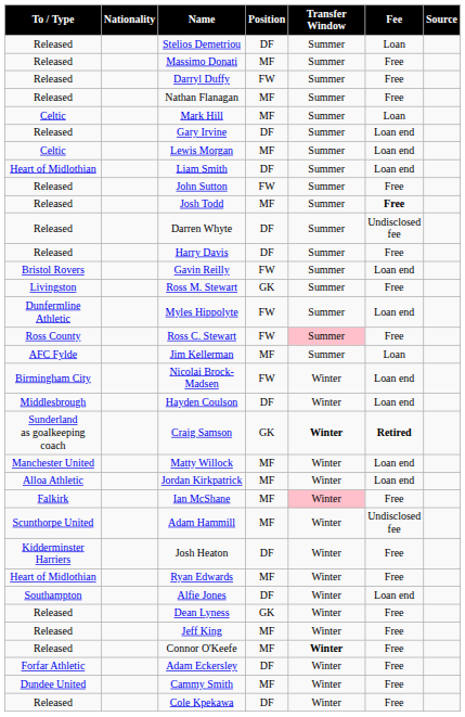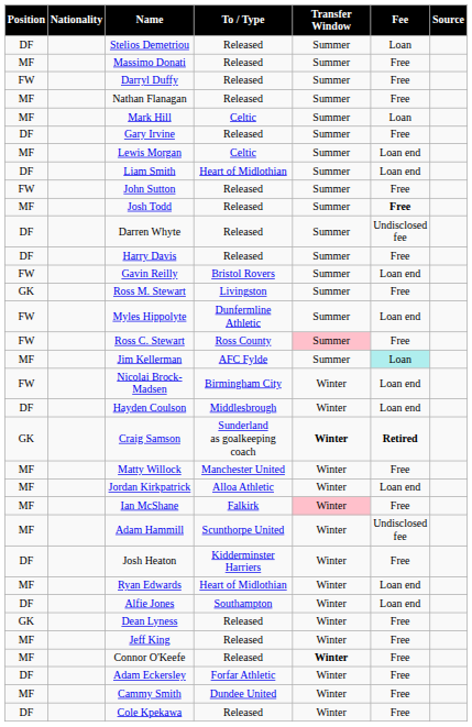 <table class="wikitable"  style="text-align:center; font-size:90%; ">
 <tr>
-<th style="background:#000000; color:white; width:165px;">To / Type</th>
+<th style="background:#000000; color:white; width:50px;">Position</th>
 <th style="background:#000000; color:white; width:50px;">Nationality</th>
 <th style="background:#000000; color:white; width:165px;">Name</th>
-<th style="background:#000000; color:white; width:50px;">Position</th>
+<th style="background:#000000; color:white; width:165px;">To / Type</th>
 <th style="background:#000000; color:white; width:150px;">Transfer Window</th>
 <th style="background:#000000; color:white; width:70px;">Fee</th>
 <th style="background:#000000; color:white; width:25px;">Source</th>
 </tr>
 <tr>
-<td>Released</td>
+<td>DF</td>
 <td></td>
 <td><a href='#'>Stelios Demetriou</a></td>
-<td>DF</td>
+<td>Released</td>
 <td>Summer</td>
 <td>Loan</td>
 <td></td>
 </tr>
 <tr>
-<td>Released</td>
+<td>MF</td>
 <td></td>
 <td><a href='#'>Massimo Donati</a></td>
-<td>MF</td>
+<td>Released</td>
 <td>Summer</td>
 <td>Free</td>
 <td></td>
 </tr>
 <tr>
-<td>Released</td>
+<td>FW</td>
 <td></td>
 <td><a href='#'>Darryl Duffy</a></td>
-<td>FW</td>
+<td>Released</td>
 <td>Summer</td>
 <td>Free</td>
 <td></td>
 </tr>
 <tr>
-<td>Released</td>
+<td>MF</td>
 <td></td>
 <td>Nathan Flanagan</td>
-<td>MF</td>
+<td>Released</td>
 <td>Summer</td>
 <td>Free</td>
 <td></td>
 </tr>
 <tr>
-<td><a href='#'>Celtic</a></td>
+<td>MF</td>
 <td></td>
 <td><a href='#'>Mark Hill</a></td>
-<td>MF</td>
+<td><a href='#'>Celtic</a></td>
 <td>Summer</td>
 <td>Loan</td>
 <td></td>
 </tr>
 <tr>
-<td>Released</td>
+<td>DF</td>
 <td></td>
 <td><a href='#'>Gary Irvine</a></td>
-<td>DF</td>
+<td>Released</td>
+<td>Summer</td>
+<td>Free</td>
+<td></td>
+</tr>
+<tr>
+<td>MF</td>
+<td></td>
+<td><a href='#'>Lewis Morgan</a></td>
+<td><a href='#'>Celtic</a></td>
 <td>Summer</td>
 <td>Loan end</td>
 <td></td>
 </tr>
 <tr>
-<td><a href='#'>Celtic</a></td>
+<td>DF</td>
 <td></td>
-<td><a href='#'>Lewis Morgan</a></td>
-<td>MF</td>
+<td><a href='#'>Liam Smith</a></td>
+<td><a href='#'>Heart of Midlothian</a></td>
 <td>Summer</td>
 <td>Loan end</td>
 <td></td>
 </tr>
 <tr>
-<td><a href='#'>Heart of Midlothian</a></td>
+<td>FW</td>
 <td></td>
-<td><a href='#'>Liam Smith</a></td>
+<td><a href='#'>John Sutton</a></td>
+<td>Released</td>
+<td>Summer</td>
+<td>Free</td>
+<td></td>
+</tr>
+<tr>
+<td>MF</td>
+<td></td>
+<td><a href='#'>Josh Todd</a></td>
+<td>Released</td>
+<td>Summer</td>
+<td><strong>Free</strong></td>
+<td></td>
+</tr>
+<tr>
 <td>DF</td>
+<td></td>
+<td>Darren Whyte</td>
+<td>Released</td>
+<td>Summer</td>
+<td>Undisclosed fee</td>
+<td></td>
+</tr>
+<tr>
+<td>DF</td>
+<td></td>
+<td><a href='#'>Harry Davis</a></td>
+<td>Released</td>
+<td>Summer</td>
+<td>Free</td>
+<td></td>
+</tr>
+<tr>
+<td>FW</td>
+<td></td>
+<td><a href='#'>Gavin Reilly</a></td>
+<td><a href='#'>Bristol Rovers</a></td>
 <td>Summer</td>
 <td>Loan end</td>
 <td></td>
 </tr>
 <tr>
-<td>Released</td>
+<td>GK</td>
 <td></td>
-<td><a href='#'>John Sutton</a></td>
-<td>FW</td>
+<td><a href='#'>Ross M. Stewart</a></td>
+<td><a href='#'>Livingston</a></td>
 <td>Summer</td>
 <td>Free</td>
 <td></td>
 </tr>
 <tr>
-<td>Released</td>
+<td>FW</td>
 <td></td>
-<td><a href='#'>Josh Todd</a></td>
-<td>MF</td>
-<td>Summer</td>
-<td><strong>Free</strong></td>
-<td></td>
-</tr>
-<tr>
-<td>Released</td>
-<td></td>
-<td>Darren Whyte</td>
-<td>DF</td>
-<td>Summer</td>
-<td>Undisclosed fee</td>
-<td></td>
-</tr>
-<tr>
-<td>Released</td>
-<td></td>
-<td><a href='#'>Harry Davis</a></td>
-<td>DF</td>
-<td>Summer</td>
-<td>Free</td>
-<td></td>
-</tr>
-<tr>
-<td><a href='#'>Bristol Rovers</a></td>
-<td></td>
-<td><a href='#'>Gavin Reilly</a></td>
-<td>FW</td>
+<td><a href='#'>Myles Hippolyte</a></td>
+<td><a href='#'>Dunfermline Athletic</a></td>
 <td>Summer</td>
 <td>Loan end</td>
 <td></td>
 </tr>
 <tr>
-<td><a href='#'>Livingston</a></td>
-<td></td>
-<td><a href='#'>Ross M. Stewart</a></td>
-<td>GK</td>
-<td>Summer</td>
-<td>Free</td>
-<td></td>
-</tr>
-<tr>
-<td><a href='#'>Dunfermline Athletic</a></td>
-<td></td>
-<td><a href='#'>Myles Hippolyte</a></td>
 <td>FW</td>
-<td>Summer</td>
-<td>Loan end</td>
-<td></td>
-</tr>
-<tr>
-<td><a href='#'>Ross County</a></td>
 <td></td>
 <td><a href='#'>Ross C. Stewart</a></td>
-<td>FW</td>
+<td><a href='#'>Ross County</a></td>
 <td style="background: pink;">Summer</td>
 <td>Free</td>
 <td></td>
 </tr>
 <tr>
-<td><a href='#'>AFC Fylde</a></td>
+<td>MF</td>
 <td></td>
 <td><a href='#'>Jim Kellerman</a></td>
-<td>MF</td>
+<td><a href='#'>AFC Fylde</a></td>
 <td>Summer</td>
-<td>Loan</td>
+<td style="background: paleturquoise;">Loan</td>
 <td></td>
 </tr>
 <tr>
-<td><a href='#'>Birmingham City</a></td>
+<td>FW</td>
 <td></td>
 <td><a href='#'>Nicolai Brock-Madsen</a></td>
-<td>FW</td>
+<td><a href='#'>Birmingham City</a></td>
 <td>Winter</td>
 <td>Loan end</td>
 <td></td>
 </tr>
 <tr>
-<td><a href='#'>Middlesbrough</a></td>
+<td>DF</td>
 <td></td>
 <td><a href='#'>Hayden Coulson</a></td>
-<td>DF</td>
+<td><a href='#'>Middlesbrough</a></td>
 <td>Winter</td>
 <td>Loan end</td>
 <td></td>
 </tr>
 <tr>
-<td><a href='#'>Sunderland</a> <br>as goalkeeping coach</td>
+<td>GK</td>
 <td></td>
 <td><a href='#'>Craig Samson</a></td>
-<td>GK</td>
+<td><a href='#'>Sunderland</a> <br>as goalkeeping coach</td>
 <td><strong>Winter</strong></td>
 <td><strong>Retired</strong></td>
 <td></td>
 </tr>
 <tr>
-<td><a href='#'>Manchester United</a></td>
+<td>MF</td>
 <td></td>
 <td><a href='#'>Matty Willock</a></td>
+<td><a href='#'>Manchester United</a></td>
+<td>Winter</td>
+<td>Free</td>
+<td></td>
+</tr>
+<tr>
 <td>MF</td>
+<td></td>
+<td><a href='#'>Jordan Kirkpatrick</a></td>
+<td><a href='#'>Alloa Athletic</a></td>
 <td>Winter</td>
 <td>Loan end</td>
 <td></td>
 </tr>
 <tr>
-<td><a href='#'>Alloa Athletic</a></td>
+<td>MF</td>
 <td></td>
-<td><a href='#'>Jordan Kirkpatrick</a></td>
+<td><a href='#'>Ian McShane</a></td>
+<td><a href='#'>Falkirk</a></td>
+<td style="background: pink;">Winter</td>
+<td>Free</td>
+<td></td>
+</tr>
+<tr>
 <td>MF</td>
+<td></td>
+<td><a href='#'>Adam Hammill</a></td>
+<td><a href='#'>Scunthorpe United</a></td>
+<td>Winter</td>
+<td>Undisclosed fee</td>
+<td></td>
+</tr>
+<tr>
+<td>DF</td>
+<td></td>
+<td>Josh Heaton</td>
+<td><a href='#'>Kidderminster Harriers</a></td>
+<td>Winter</td>
+<td>Free</td>
+<td></td>
+</tr>
+<tr>
+<td>MF</td>
+<td></td>
+<td><a href='#'>Ryan Edwards</a></td>
+<td><a href='#'>Heart of Midlothian</a></td>
 <td>Winter</td>
 <td>Loan end</td>
 <td></td>
 </tr>
 <tr>
-<td><a href='#'>Falkirk</a></td>
+<td>DF</td>
 <td></td>
-<td><a href='#'>Ian McShane</a></td>
-<td>MF</td>
-<td style="background: pink;">Winter</td>
-<td>Free</td>
+<td><a href='#'>Alfie Jones</a></td>
+<td><a href='#'>Southampton</a></td>
+<td>Winter</td>
+<td>Loan end</td>
 <td></td>
 </tr>
 <tr>
-<td><a href='#'>Scunthorpe United</a></td>
+<td>GK</td>
 <td></td>
-<td><a href='#'>Adam Hammill</a></td>
-<td>MF</td>
-<td>Winter</td>
-<td>Undisclosed fee</td>
-<td></td>
-</tr>
-<tr>
-<td><a href='#'>Kidderminster Harriers</a></td>
-<td></td>
-<td>Josh Heaton</td>
-<td>DF</td>
+<td><a href='#'>Dean Lyness</a></td>
+<td>Released</td>
 <td>Winter</td>
 <td>Free</td>
 <td></td>
 </tr>
 <tr>
-<td><a href='#'>Heart of Midlothian</a></td>
+<td>MF</td>
 <td></td>
-<td><a href='#'>Ryan Edwards</a></td>
-<td>MF</td>
+<td><a href='#'>Jeff King</a></td>
+<td>Released</td>
 <td>Winter</td>
 <td>Free</td>
 <td></td>
 </tr>
 <tr>
-<td><a href='#'>Southampton</a></td>
+<td>MF</td>
 <td></td>
-<td><a href='#'>Alfie Jones</a></td>
-<td>DF</td>
-<td>Winter</td>
-<td>Loan end</td>
+<td>Connor O'Keefe</td>
+<td>Released</td>
+<td><strong>Winter</strong></td>
+<td>Free</td>
 <td></td>
 </tr>
 <tr>
-<td>Released</td>
+<td>DF</td>
 <td></td>
-<td><a href='#'>Dean Lyness</a></td>
-<td>GK</td>
+<td><a href='#'>Adam Eckersley</a></td>
+<td><a href='#'>Forfar Athletic</a></td>
 <td>Winter</td>
 <td>Free</td>
 <td></td>
 </tr>
 <tr>
-<td>Released</td>
+<td>MF</td>
 <td></td>
-<td><a href='#'>Jeff King</a></td>
-<td>MF</td>
+<td><a href='#'>Cammy Smith</a></td>
+<td><a href='#'>Dundee United</a></td>
 <td>Winter</td>
 <td>Free</td>
 <td></td>
 </tr>
 <tr>
-<td>Released</td>
-<td></td>
-<td>Connor O'Keefe</td>
-<td>MF</td>
-<td><strong>Winter</strong></td>
-<td>Free</td>
-<td></td>
-</tr>
-<tr>
-<td><a href='#'>Forfar Athletic</a></td>
-<td></td>
-<td><a href='#'>Adam Eckersley</a></td>
 <td>DF</td>
-<td>Winter</td>
-<td>Free</td>
-<td></td>
-</tr>
-<tr>
-<td><a href='#'>Dundee United</a></td>
-<td></td>
-<td><a href='#'>Cammy Smith</a></td>
-<td>MF</td>
-<td>Winter</td>
-<td>Free</td>
-<td></td>
-</tr>
-<tr>
-<td>Released</td>
 <td></td>
 <td><a href='#'>Cole Kpekawa</a></td>
-<td>DF</td>
+<td>Released</td>
 <td>Winter</td>
 <td>Free</td>
 <td></td>
 </tr>
 </table>
